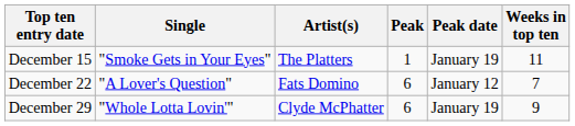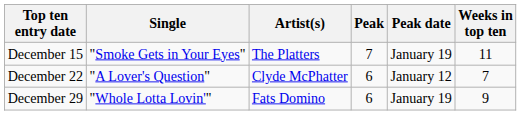 <table class="plainrowheaders sortable wikitable">
 <tr>
 <th>Top ten<br>entry date</th>
 <th>Single</th>
 <th>Artist(s)</th>
 <th>Peak</th>
 <th>Peak date</th>
 <th data-sort-type="number">Weeks in<br>top ten</th>
 </tr>
 <tr>
 <td>December 15</td>
 <td>"<a href='#'>Smoke Gets in Your Eyes</a>"</td>
 <td><a href='#'>The Platters</a></td>
-<td align=center>1</td>
+<td align=center>7</td>
 <td>January 19</td>
 <td align="center">11</td>
 </tr>
 <tr>
 <td>December 22</td>
 <td>"<a href='#'>A Lover's Question</a>"</td>
-<td><a href='#'>Fats Domino</a></td>
+<td><a href='#'>Clyde McPhatter</a></td>
 <td align=center>6</td>
 <td>January 12</td>
 <td align="center">7</td>
 </tr>
 <tr>
 <td>December 29</td>
 <td>"<a href='#'>Whole Lotta Lovin'</a>"</td>
-<td><a href='#'>Clyde McPhatter</a></td>
+<td><a href='#'>Fats Domino</a></td>
 <td align=center>6</td>
 <td>January 19</td>
 <td align="center">9</td>
 </tr>
 </table>
